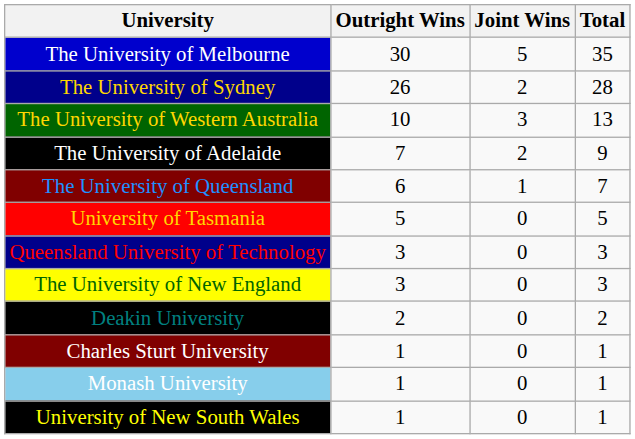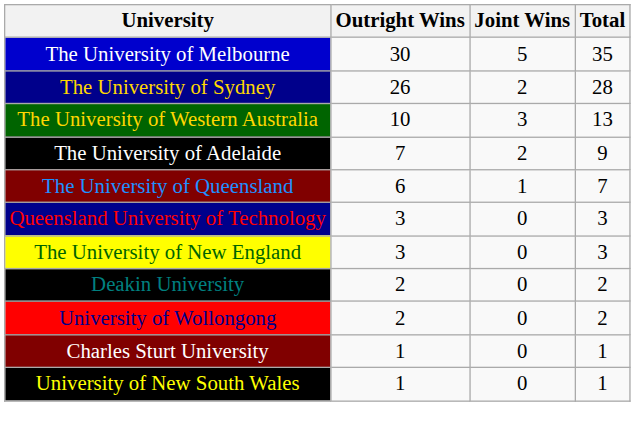 <table class="wikitable">
 <tr>
 <th>University</th>
 <th>Outright Wins</th>
 <th>Joint Wins</th>
 <th>Total</th>
 </tr>
 <tr align=center>
 <td style="background:MediumBlue; color:White">The University of Melbourne</td>
 <td>30</td>
 <td>5</td>
 <td>35</td>
 </tr>
 <tr align=center>
 <td style="background:Darkblue; color:Gold">The University of Sydney</td>
 <td>26</td>
 <td>2</td>
 <td>28</td>
 </tr>
 <tr align=center>
 <td style="background:Darkgreen; color:Gold">The University of Western Australia</td>
 <td>10</td>
 <td>3</td>
 <td>13</td>
 </tr>
 <tr align=center>
 <td style="background:Black; color:White">The University of Adelaide</td>
 <td>7</td>
 <td>2</td>
 <td>9</td>
 </tr>
 <tr align=center>
 <td style="background:Maroon; color:Dodgerblue">The University of Queensland</td>
 <td>6</td>
 <td>1</td>
 <td>7</td>
 </tr>
 <tr align=center>
-<td style="background:Red; color:Gold">University of Tasmania</td>
-<td>5</td>
-<td>0</td>
-<td>5</td>
-</tr>
-<tr align=center>
 <td style="background:Darkblue; color:Red">Queensland University of Technology</td>
 <td>3</td>
 <td>0</td>
 <td>3</td>
 </tr>
 <tr align=center>
 <td style="background:Yellow; color:Darkgreen">The University of New England</td>
 <td>3</td>
 <td>0</td>
 <td>3</td>
 </tr>
 <tr align=center>
 <td style="background:Black; color:Teal">Deakin University</td>
 <td>2</td>
 <td>0</td>
 <td>2</td>
 </tr>
 <tr align=center>
-<td style="background:Maroon; color:White">Charles Sturt University</td>
-<td>1</td>
+<td style="background:Red; color:Darkblue">University of Wollongong</td>
+<td>2</td>
 <td>0</td>
-<td>1</td>
+<td>2</td>
 </tr>
 <tr align=center>
-<td style="background:SkyBlue; color:White">Monash University</td>
+<td style="background:Maroon; color:White">Charles Sturt University</td>
 <td>1</td>
 <td>0</td>
 <td>1</td>
 </tr>
 <tr align=center>
 <td style="background:Black; color:Yellow">University of New South Wales</td>
 <td>1</td>
 <td>0</td>
 <td>1</td>
 </tr>
 </table>
